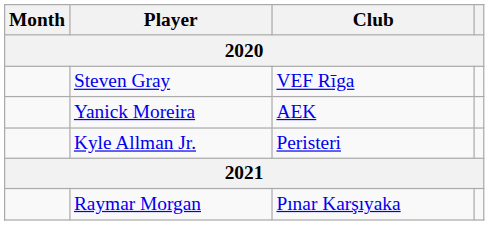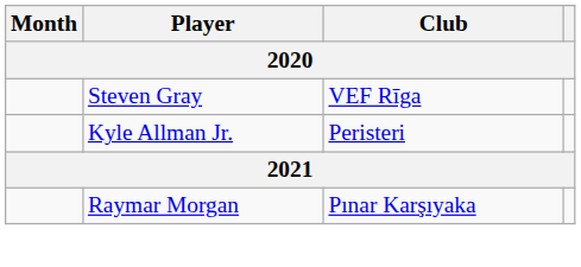 <table class="wikitable">
 <tr>
 <th>Month</th>
 <th width=160>Player</th>
 <th width=160>Club</th>
 <th></th>
 </tr>
 <tr>
 <th colspan=4>2020</th>
 </tr>
 <tr>
 <td></td>
 <td> <a href='#'>Steven Gray</a></td>
 <td> <a href='#'>VEF Rīga</a></td>
 <td></td>
 </tr>
 <tr>
 <td></td>
-<td> <a href='#'>Yanick Moreira</a></td>
-<td> <a href='#'>AEK</a></td>
-<td></td>
-</tr>
-<tr>
-<td></td>
 <td> <a href='#'>Kyle Allman Jr.</a></td>
 <td> <a href='#'>Peristeri</a></td>
 <td></td>
 </tr>
 <tr>
 <th colspan=4>2021</th>
 </tr>
 <tr>
 <td></td>
 <td> <a href='#'>Raymar Morgan</a></td>
 <td> <a href='#'>Pınar Karşıyaka</a></td>
 <td></td>
 </tr>
 </table>
